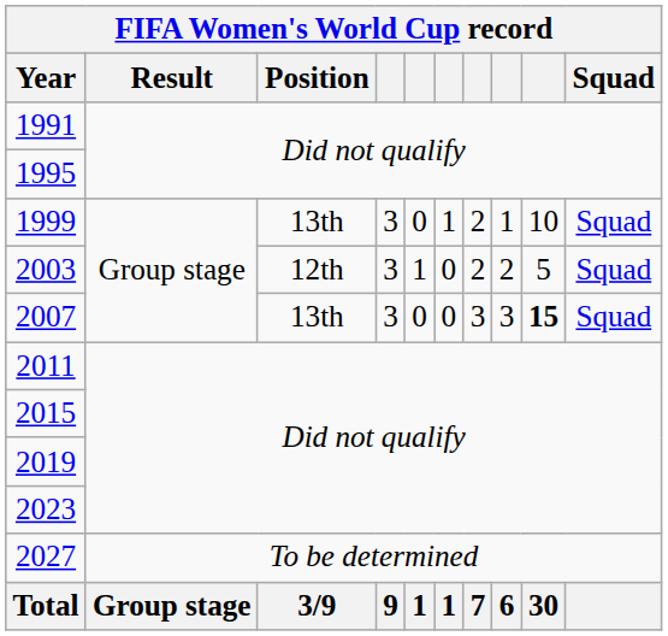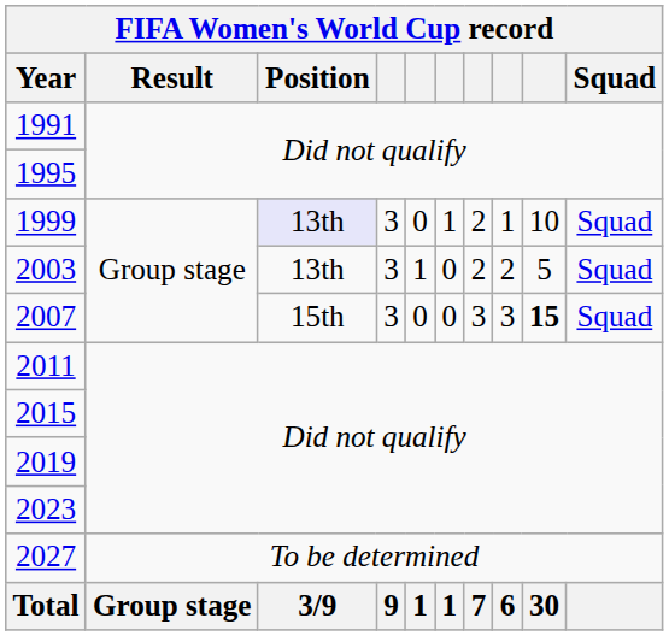 <table class="wikitable" style="text-align: center;">
 <tr>
 <th colspan=10><a href='#'>FIFA Women's World Cup</a> record</th>
 </tr>
 <tr>
 <th>Year</th>
 <th>Result</th>
 <th>Position</th>
 <th></th>
 <th></th>
 <th></th>
 <th></th>
 <th></th>
 <th></th>
 <th>Squad</th>
 </tr>
 <tr>
 <td> <a href='#'>1991</a></td>
 <td colspan=9 rowspan=2><em>Did not qualify</em></td>
 </tr>
 <tr>
 <td> <a href='#'>1995</a></td>
 </tr>
 <tr>
 <td> <a href='#'>1999</a></td>
 <td rowspan=3>Group stage</td>
-<td>13th</td>
+<td style="background: lavender;">13th</td>
 <td>3</td>
 <td>0</td>
 <td>1</td>
 <td>2</td>
 <td>1</td>
 <td>10</td>
 <td><a href='#'>Squad</a></td>
 </tr>
 <tr>
 <td> <a href='#'>2003</a></td>
-<td>12th</td>
+<td>13th</td>
 <td>3</td>
 <td>1</td>
 <td>0</td>
 <td>2</td>
 <td>2</td>
 <td>5</td>
 <td><a href='#'>Squad</a></td>
 </tr>
 <tr>
 <td> <a href='#'>2007</a></td>
-<td>13th</td>
+<td>15th</td>
 <td>3</td>
 <td>0</td>
 <td>0</td>
 <td>3</td>
 <td>3</td>
 <td><strong>15</strong></td>
 <td><a href='#'>Squad</a></td>
 </tr>
 <tr>
 <td> <a href='#'>2011</a></td>
 <td colspan=9 rowspan=4><em>Did not qualify</em></td>
 </tr>
 <tr>
 <td> <a href='#'>2015</a></td>
 </tr>
 <tr>
 <td> <a href='#'>2019</a></td>
 </tr>
 <tr>
 <td> <a href='#'>2023</a></td>
 </tr>
 <tr>
 <td> <a href='#'>2027</a></td>
 <td colspan=9><em>To be determined</em></td>
 </tr>
 <tr>
 <th>Total</th>
 <th>Group stage</th>
 <th>3/9</th>
 <th>9</th>
 <th>1</th>
 <th>1</th>
 <th>7</th>
 <th>6</th>
 <th>30</th>
 <th></th>
 </tr>
 </table>
